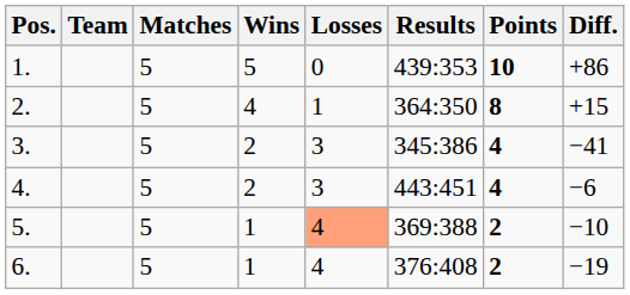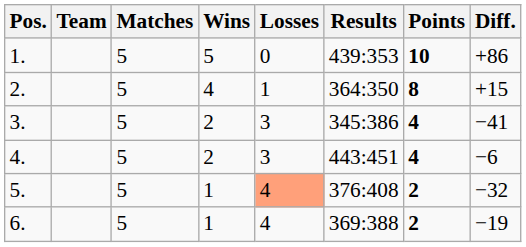 <table class="wikitable">
 <tr>
 <th>Pos.</th>
 <th align="center">Team</th>
 <th>Matches</th>
 <th>Wins</th>
 <th>Losses</th>
 <th>Results</th>
 <th>Points</th>
 <th>Diff.</th>
 </tr>
 <tr>
 <td>1.</td>
 <td></td>
 <td>5</td>
 <td>5</td>
 <td>0</td>
 <td>439:353</td>
 <td><strong>10</strong></td>
 <td>+86</td>
 </tr>
 <tr>
 <td>2.</td>
 <td></td>
 <td>5</td>
 <td>4</td>
 <td>1</td>
 <td>364:350</td>
 <td><strong>8</strong></td>
 <td>+15</td>
 </tr>
 <tr>
 <td>3.</td>
 <td></td>
 <td>5</td>
 <td>2</td>
 <td>3</td>
 <td>345:386</td>
 <td><strong>4</strong></td>
 <td>−41</td>
 </tr>
 <tr>
 <td>4.</td>
 <td></td>
 <td>5</td>
 <td>2</td>
 <td>3</td>
 <td>443:451</td>
 <td><strong>4</strong></td>
 <td>−6</td>
 </tr>
 <tr>
 <td>5.</td>
 <td></td>
 <td>5</td>
 <td>1</td>
 <td style="background: lightsalmon;">4</td>
-<td>369:388</td>
+<td>376:408</td>
 <td><strong>2</strong></td>
-<td>−10</td>
+<td>−32</td>
 </tr>
 <tr>
 <td>6.</td>
 <td></td>
 <td>5</td>
 <td>1</td>
 <td>4</td>
-<td>376:408</td>
+<td>369:388</td>
 <td><strong>2</strong></td>
 <td>−19</td>
 </tr>
 </table>
